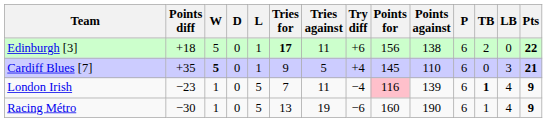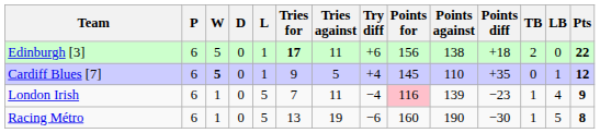 <table class="wikitable" style="text-align: center;">
 <tr>
 <th width="200">Team</th>
-<th width="25">Points diff</th>
+<th width="20">P</th>
 <th width="20">W</th>
 <th width="20">D</th>
 <th width="20">L</th>
 <th width="20">Tries for</th>
 <th width="20">Tries against</th>
 <th width="20">Try diff</th>
 <th width="20">Points for</th>
 <th width="20">Points against</th>
-<th width="20">P</th>
+<th width="25">Points diff</th>
 <th width="20">TB</th>
 <th width="20">LB</th>
 <th width="20">Pts</th>
 </tr>
 <tr bgcolor="#ccffcc">
 <td align=left> <a href='#'>Edinburgh</a> [3]</td>
-<td>+18</td>
+<td>6</td>
 <td>5</td>
 <td>0</td>
 <td>1</td>
 <td><strong>17</strong></td>
 <td>11</td>
 <td>+6</td>
 <td>156</td>
 <td>138</td>
-<td>6</td>
+<td>+18</td>
 <td>2</td>
 <td>0</td>
 <td><strong>22</strong></td>
 </tr>
 <tr bgcolor="#ccccff">
 <td align=left> <a href='#'>Cardiff Blues</a> [7]</td>
-<td>+35</td>
+<td>6</td>
 <td><strong>5</strong></td>
 <td>0</td>
 <td>1</td>
 <td>9</td>
 <td>5</td>
 <td>+4</td>
 <td>145</td>
 <td>110</td>
-<td>6</td>
+<td>+35</td>
 <td>0</td>
-<td>3</td>
-<td><strong>21</strong></td>
+<td>1</td>
+<td><strong>12</strong></td>
 </tr>
 <tr>
 <td align=left> <a href='#'>London Irish</a></td>
-<td>−23</td>
+<td>6</td>
 <td>1</td>
 <td>0</td>
 <td>5</td>
 <td>7</td>
 <td>11</td>
 <td>−4</td>
 <td style="background: pink;">116</td>
 <td>139</td>
-<td>6</td>
-<td><strong>1</strong></td>
+<td>−23</td>
+<td>1</td>
 <td>4</td>
 <td><strong>9</strong></td>
 </tr>
 <tr>
 <td align=left> <a href='#'>Racing Métro</a></td>
-<td>−30</td>
+<td>6</td>
 <td>1</td>
 <td>0</td>
 <td>5</td>
 <td>13</td>
 <td>19</td>
 <td>−6</td>
 <td>160</td>
 <td>190</td>
-<td>6</td>
+<td>−30</td>
 <td>1</td>
-<td>4</td>
-<td><strong>9</strong></td>
+<td>5</td>
+<td><strong>8</strong></td>
 </tr>
 </table>
